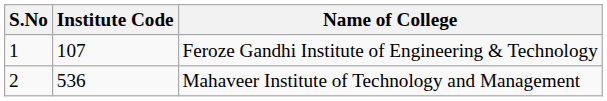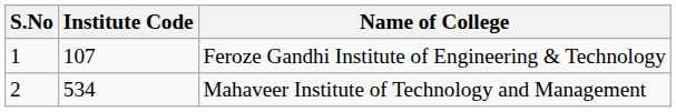 <table class="wikitable sortable">
 <tr>
 <th>S.No</th>
 <th>Institute Code</th>
 <th>Name of College</th>
 </tr>
 <tr>
 <td>1</td>
 <td>107</td>
 <td>Feroze Gandhi Institute of Engineering & Technology</td>
 </tr>
 <tr>
 <td>2</td>
-<td>536</td>
+<td>534</td>
 <td>Mahaveer Institute of Technology and Management</td>
 </tr>
 </table>
